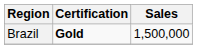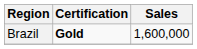 <table class="wikitable sortable">
 <tr>
 <th>Region</th>
 <th>Certification</th>
 <th>Sales</th>
 </tr>
 <tr>
 <td scope="row" style="background-color: #f2f2f2;">Brazil</td>
 <td><strong>Gold</strong></td>
-<td>1,500,000</td>
+<td>1,600,000</td>
 </tr>
 <tr>
 </tr>
 </table>
